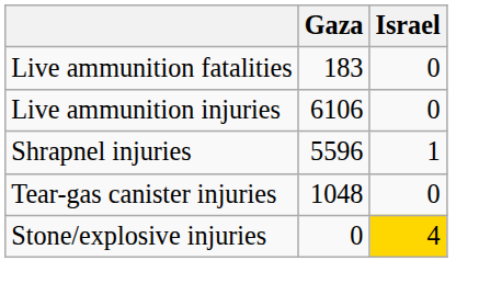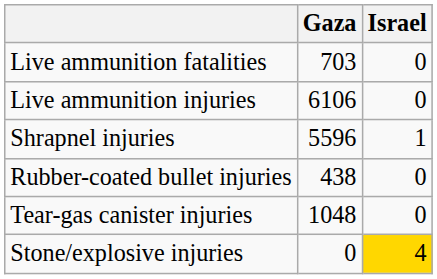 <table class="wikitable">
 <tr>
 <th></th>
 <th>Gaza</th>
 <th>Israel</th>
 </tr>
 <tr>
 <td>Live ammunition fatalities</td>
-<td style="text-align:right;">183</td>
+<td style="text-align:right;">703</td>
 <td style="text-align:right;">0</td>
 </tr>
 <tr>
 <td>Live ammunition injuries</td>
 <td style="text-align:right;">6106</td>
 <td style="text-align:right;">0</td>
 </tr>
 <tr>
 <td>Shrapnel injuries</td>
 <td style="text-align:right;">5596</td>
 <td style="text-align:right;">1</td>
 </tr>
 <tr>
+<td>Rubber-coated bullet injuries</td>
+<td style="text-align:right;">438</td>
+<td style="text-align:right;">0</td>
+</tr>
+<tr>
 <td>Tear-gas canister injuries</td>
 <td style="text-align:right;">1048</td>
 <td style="text-align:right;">0</td>
 </tr>
 <tr>
 <td>Stone/explosive injuries</td>
 <td style="text-align:right;">0</td>
 <td style="background: gold; text-align:right;">4</td>
 </tr>
 </table>
